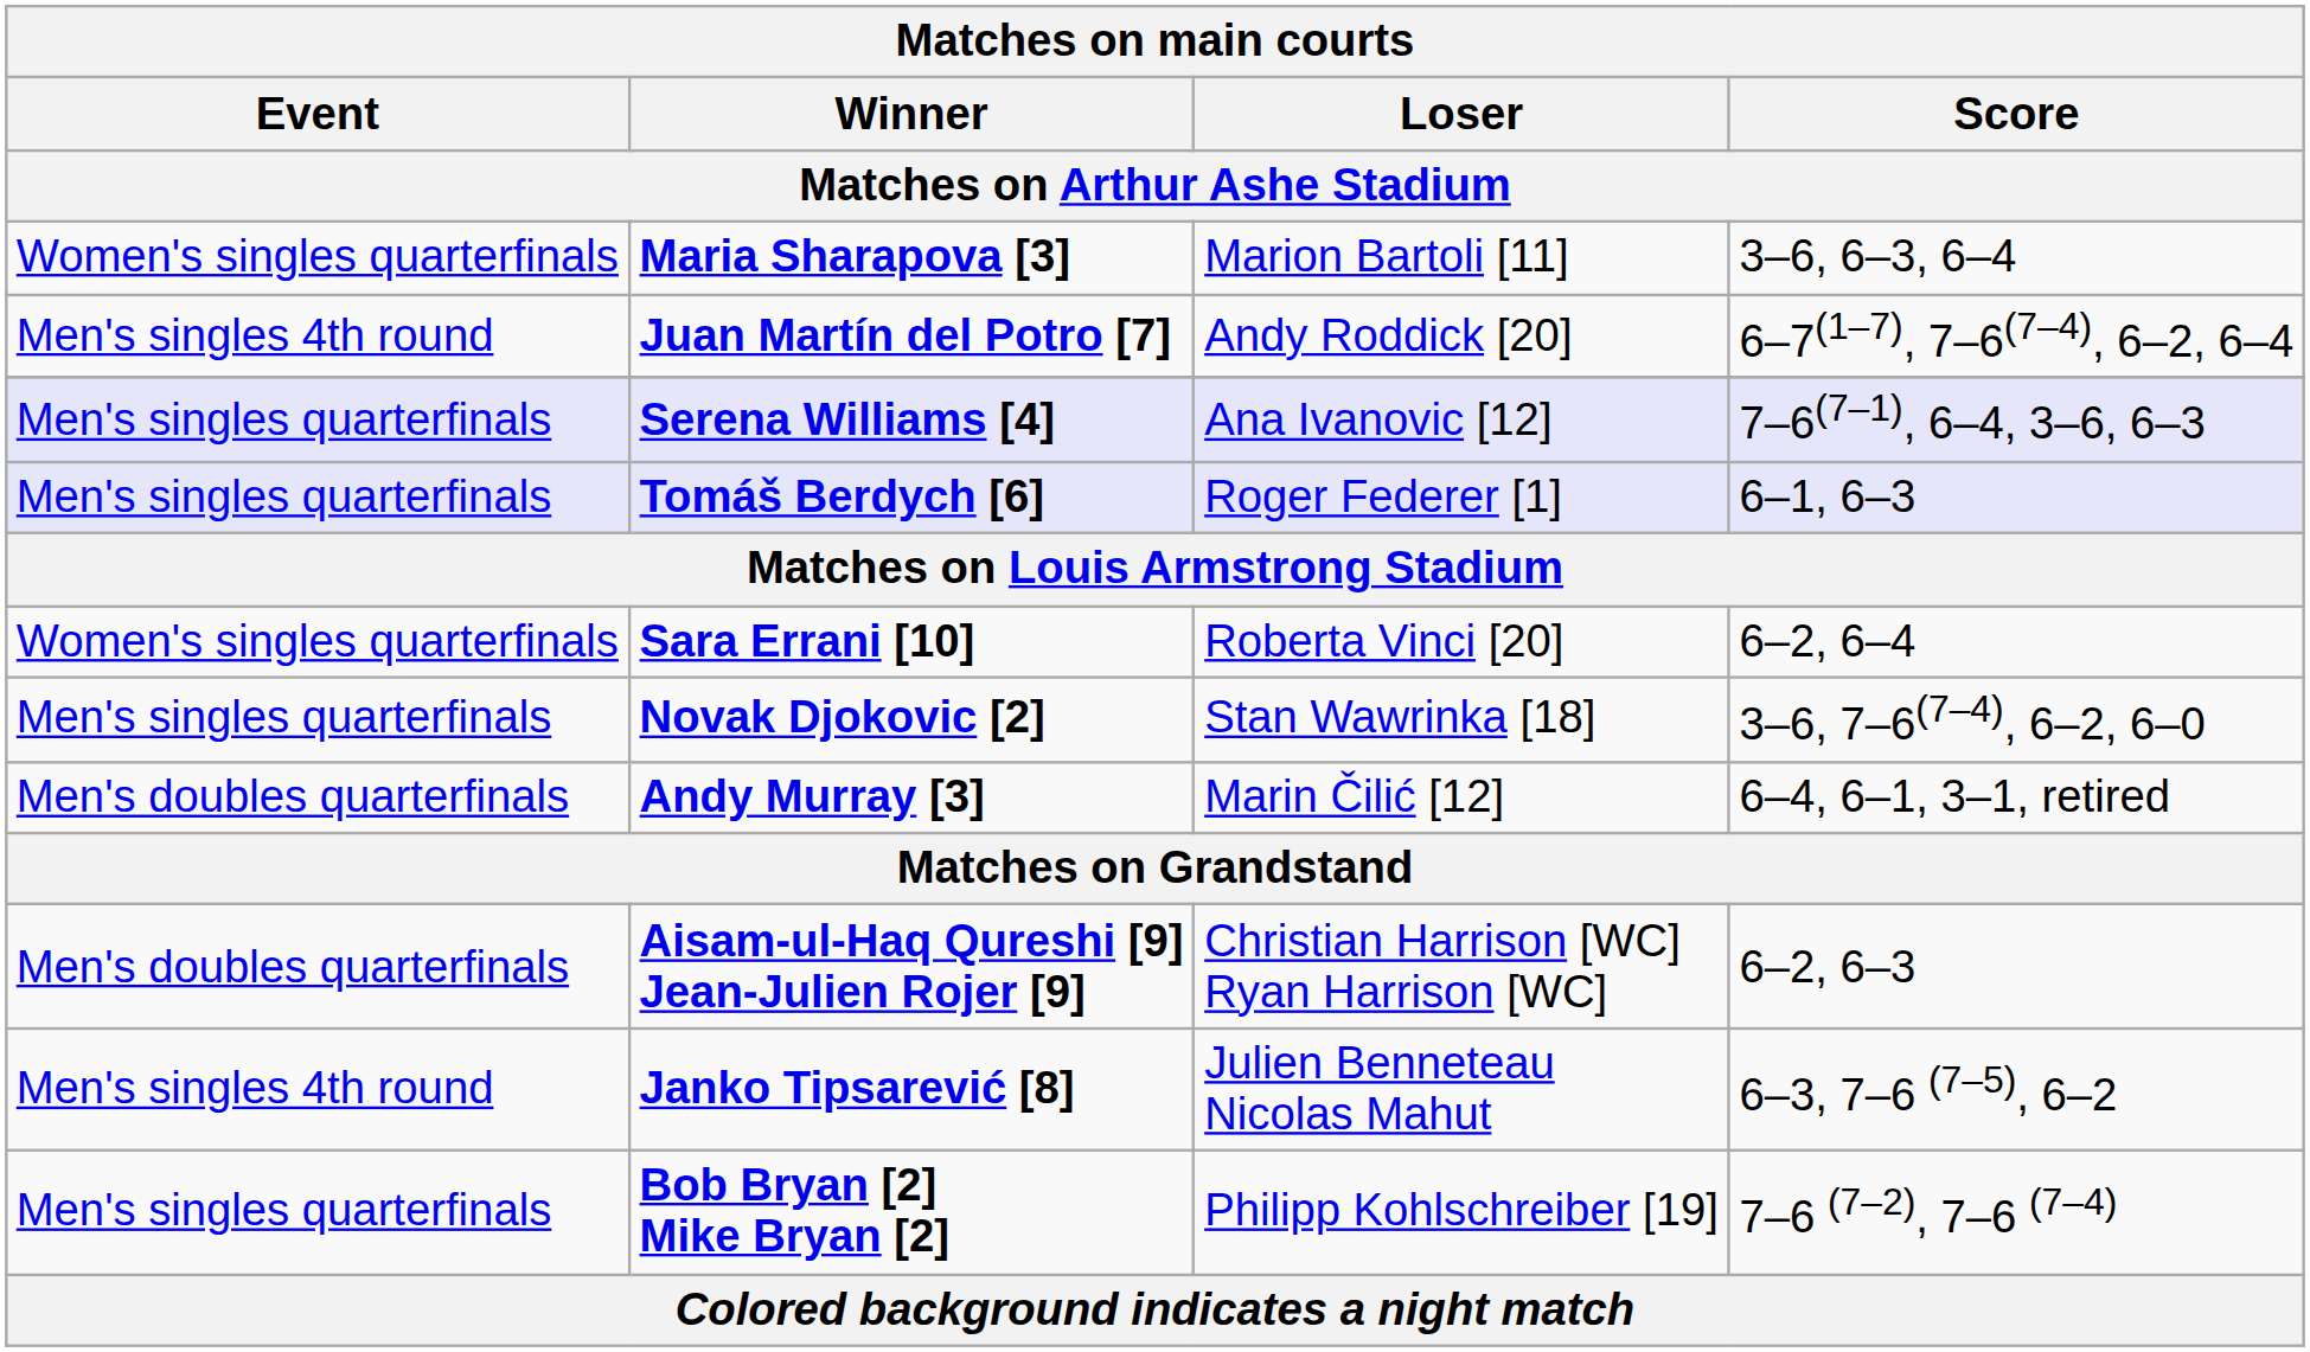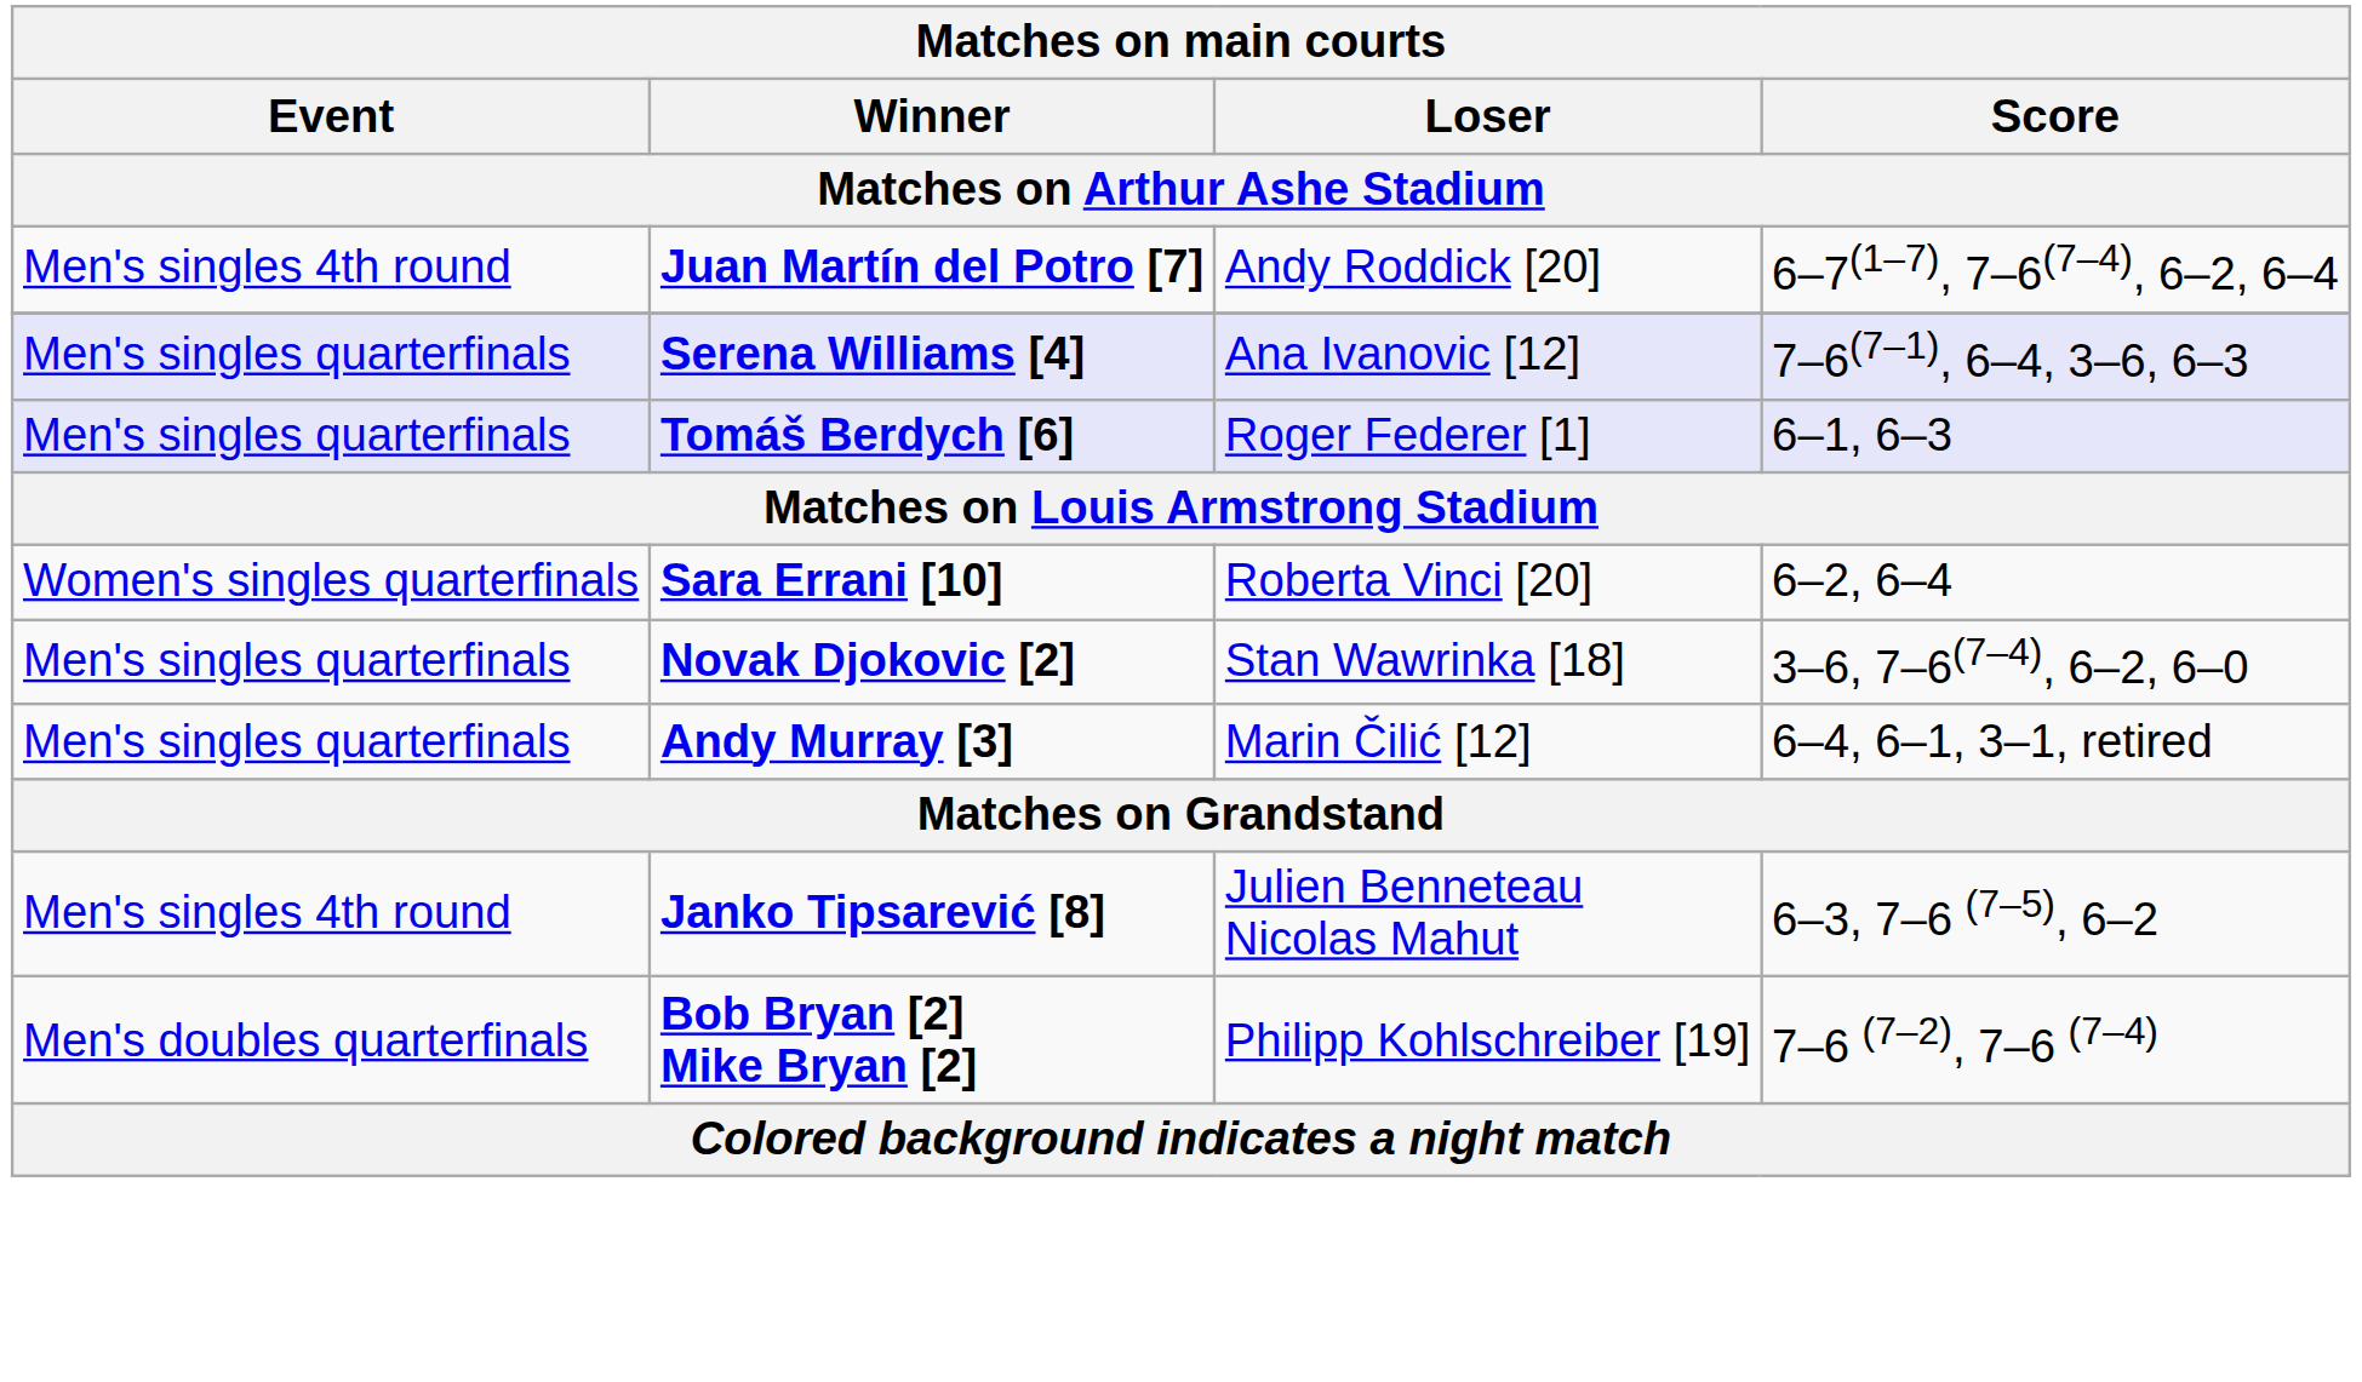 <table class="wikitable collapsible uncollapsed" style=margin:auto>
 <tr>
 <th colspan=4><strong>Matches on main courts</strong></th>
 </tr>
 <tr>
 <th>Event</th>
 <th>Winner</th>
 <th>Loser</th>
 <th>Score</th>
 </tr>
 <tr>
 <th colspan=4><strong>Matches on <a href='#'>Arthur Ashe Stadium</a></strong></th>
-</tr>
-<tr>
-<td><a href='#'>Women's singles quarterfinals</a></td>
-<td> <strong><a href='#'>Maria Sharapova</a> [3]</strong></td>
-<td> <a href='#'>Marion Bartoli</a> [11]</td>
-<td>3–6, 6–3, 6–4</td>
 </tr>
 <tr>
 <td><a href='#'>Men's singles 4th round</a></td>
 <td> <strong><a href='#'>Juan Martín del Potro</a> [7]</strong></td>
 <td> <a href='#'>Andy Roddick</a> [20]</td>
 <td>6–7<sup>(1–7)</sup>, 7–6<sup>(7–4)</sup>, 6–2, 6–4</td>
 </tr>
 <tr>
 </tr>
 <tr bgcolor=lavender>
 <td><a href='#'>Men's singles quarterfinals</a></td>
 <td> <strong><a href='#'>Serena Williams</a> [4]</strong></td>
 <td> <a href='#'>Ana Ivanovic</a> [12]</td>
 <td>7–6<sup>(7–1)</sup>, 6–4, 3–6, 6–3</td>
 </tr>
 <tr bgcolor=lavender>
 <td><a href='#'>Men's singles quarterfinals</a></td>
 <td> <strong><a href='#'>Tomáš Berdych</a> [6]</strong></td>
 <td> <a href='#'>Roger Federer</a> [1]</td>
 <td>6–1, 6–3</td>
 </tr>
 <tr>
 <th colspan=4><strong>Matches on <a href='#'>Louis Armstrong Stadium</a></strong></th>
 </tr>
 <tr>
 <td><a href='#'>Women's singles quarterfinals</a></td>
 <td> <strong><a href='#'>Sara Errani</a> [10]</strong></td>
 <td> <a href='#'>Roberta Vinci</a> [20]</td>
 <td>6–2, 6–4</td>
 </tr>
 <tr>
 <td><a href='#'>Men's singles quarterfinals</a></td>
 <td> <strong><a href='#'>Novak Djokovic</a> [2]</strong></td>
 <td> <a href='#'>Stan Wawrinka</a> [18]</td>
 <td>3–6, 7–6<sup>(7–4)</sup>, 6–2, 6–0</td>
 </tr>
 <tr>
-<td><a href='#'>Men's doubles quarterfinals</a></td>
+<td><a href='#'>Men's singles quarterfinals</a></td>
 <td> <strong><a href='#'>Andy Murray</a> [3]</strong></td>
 <td> <a href='#'>Marin Čilić</a> [12]</td>
 <td>6–4, 6–1, 3–1, retired</td>
 </tr>
 <tr>
 <th colspan=4><strong>Matches on Grandstand</strong></th>
 </tr>
 <tr>
-<td><a href='#'>Men's doubles quarterfinals</a></td>
-<td><strong> <a href='#'>Aisam-ul-Haq Qureshi</a> [9]<br> <a href='#'>Jean-Julien Rojer</a>  [9]</strong></td>
-<td> <a href='#'>Christian Harrison</a> [WC]<br> <a href='#'>Ryan Harrison</a> [WC]</td>
-<td>6–2, 6–3</td>
-</tr>
-<tr>
 <td><a href='#'>Men's singles 4th round</a></td>
 <td> <strong><a href='#'>Janko Tipsarević</a> [8]</strong></td>
 <td> <a href='#'>Julien Benneteau</a><br> <a href='#'>Nicolas Mahut</a></td>
 <td>6–3, 7–6 <sup>(7–5)</sup>, 6–2</td>
 </tr>
 <tr>
-<td><a href='#'>Men's singles quarterfinals</a></td>
+<td><a href='#'>Men's doubles quarterfinals</a></td>
 <td><strong> <a href='#'>Bob Bryan</a> [2]<br> <a href='#'>Mike Bryan</a> [2]</strong></td>
 <td> <a href='#'>Philipp Kohlschreiber</a> [19]</td>
 <td>7–6 <sup>(7–2)</sup>, 7–6 <sup>(7–4)</sup></td>
 </tr>
 <tr>
 <th colspan=4><em>Colored background indicates a night match</em></th>
 </tr>
 </table>
